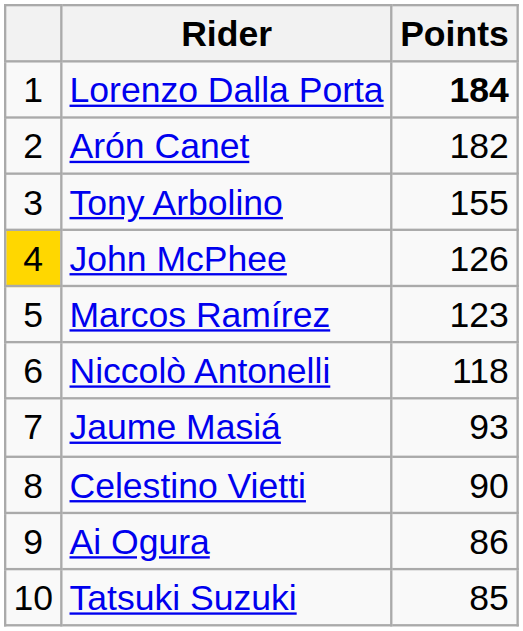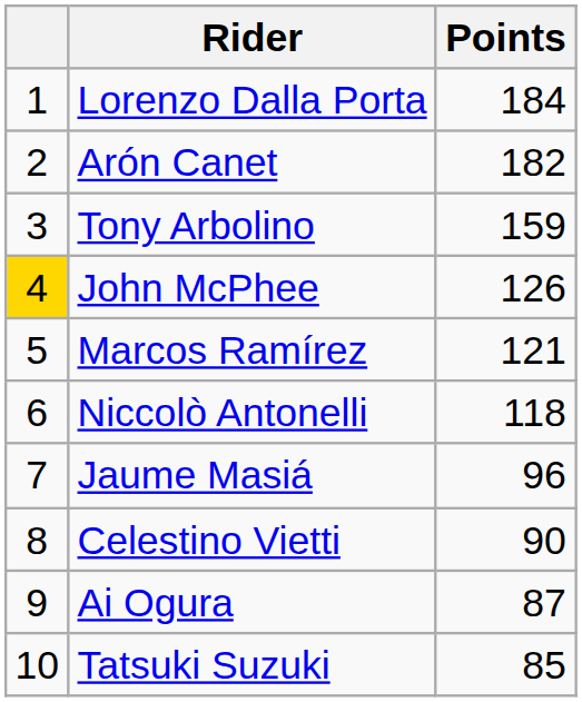 <table class="wikitable" style="font-size: 95%;">
 <tr>
 <th></th>
 <th>Rider</th>
 <th>Points</th>
 </tr>
 <tr>
 <td align=center>1</td>
 <td> <a href='#'>Lorenzo Dalla Porta</a></td>
-<td align=right><strong>184</strong></td>
+<td align=right>184</td>
 </tr>
 <tr>
 <td align=center>2</td>
 <td> <a href='#'>Arón Canet</a></td>
 <td align=right>182</td>
 </tr>
 <tr>
 <td align=center>3</td>
 <td> <a href='#'>Tony Arbolino</a></td>
-<td align=right>155</td>
+<td align=right>159</td>
 </tr>
 <tr>
 <td align=center style="background: gold;">4</td>
 <td> <a href='#'>John McPhee</a></td>
 <td align=right>126</td>
 </tr>
 <tr>
 <td align=center>5</td>
 <td> <a href='#'>Marcos Ramírez</a></td>
-<td align=right>123</td>
+<td align=right>121</td>
 </tr>
 <tr>
 <td align=center>6</td>
 <td> <a href='#'>Niccolò Antonelli</a></td>
 <td align=right>118</td>
 </tr>
 <tr>
 <td align=center>7</td>
 <td> <a href='#'>Jaume Masiá</a></td>
-<td align=right>93</td>
+<td align=right>96</td>
 </tr>
 <tr>
 <td align=center>8</td>
 <td> <a href='#'>Celestino Vietti</a></td>
 <td align=right>90</td>
 </tr>
 <tr>
 <td align=center>9</td>
 <td> <a href='#'>Ai Ogura</a></td>
-<td align=right>86</td>
+<td align=right>87</td>
 </tr>
 <tr>
 <td align=center>10</td>
 <td> <a href='#'>Tatsuki Suzuki</a></td>
 <td align=right>85</td>
 </tr>
 </table>
